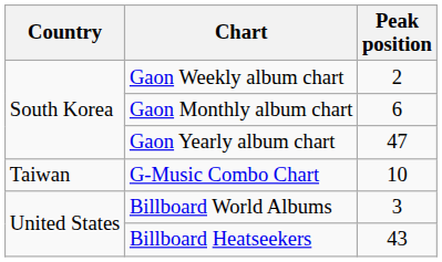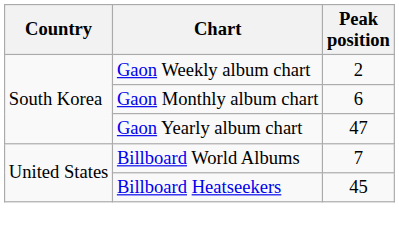 <table class="wikitable sortable">
 <tr>
 <th>Country</th>
 <th>Chart</th>
 <th>Peak<br>position</th>
 </tr>
 <tr>
 <td rowspan="3">South Korea</td>
 <td><a href='#'>Gaon</a> Weekly album chart</td>
 <td align="center">2</td>
 </tr>
 <tr>
 <td><a href='#'>Gaon</a> Monthly album chart</td>
 <td align="center">6</td>
 </tr>
 <tr>
 <td><a href='#'>Gaon</a> Yearly album chart</td>
 <td align="center">47</td>
 </tr>
 <tr>
-<td>Taiwan</td>
-<td><a href='#'>G-Music Combo Chart</a></td>
-<td align="center">10</td>
-</tr>
-<tr>
 <td rowspan="2">United States</td>
 <td><a href='#'>Billboard</a> World Albums</td>
-<td align="center">3</td>
+<td align="center">7</td>
 </tr>
 <tr>
 <td><a href='#'>Billboard</a> <a href='#'>Heatseekers</a></td>
-<td align="center">43</td>
+<td align="center">45</td>
 </tr>
 </table>
